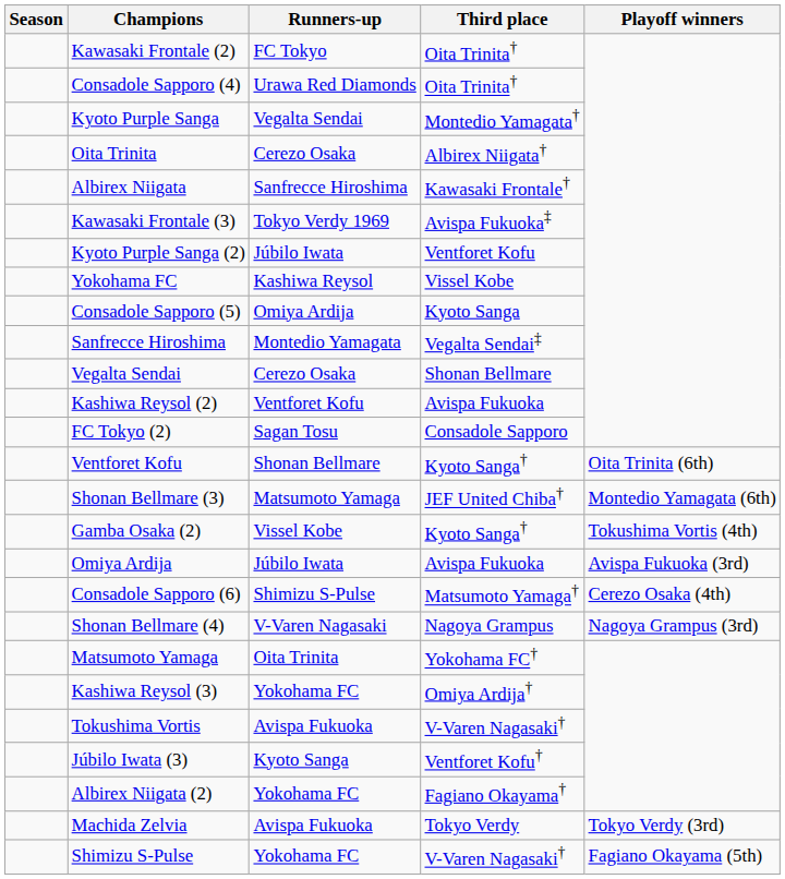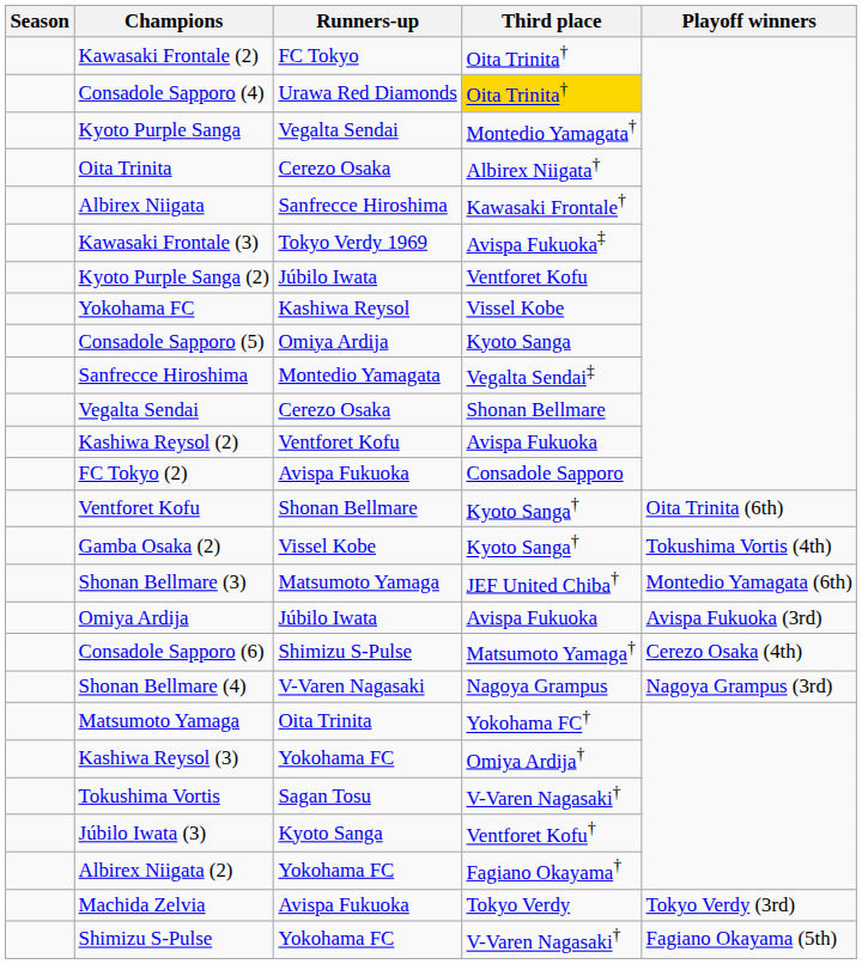 <table class="wikitable">
 <tr>
 <th>Season</th>
 <th>Champions</th>
 <th>Runners-up</th>
 <th>Third place</th>
 <th>Playoff winners</th>
 </tr>
 <tr>
 <td></td>
 <td><a href='#'>Kawasaki Frontale</a> (2)</td>
 <td><a href='#'>FC Tokyo</a></td>
 <td><a href='#'>Oita Trinita</a><sup>†</sup></td>
 </tr>
 <tr>
 <td></td>
 <td><a href='#'>Consadole Sapporo</a> (4)</td>
 <td><a href='#'>Urawa Red Diamonds</a></td>
-<td><a href='#'>Oita Trinita</a><sup>†</sup></td>
+<td style="background: gold;"><a href='#'>Oita Trinita</a><sup>†</sup></td>
 </tr>
 <tr>
 <td></td>
 <td><a href='#'>Kyoto Purple Sanga</a></td>
 <td><a href='#'>Vegalta Sendai</a></td>
 <td><a href='#'>Montedio Yamagata</a><sup>†</sup></td>
 </tr>
 <tr>
 <td></td>
 <td><a href='#'>Oita Trinita</a></td>
 <td><a href='#'>Cerezo Osaka</a></td>
 <td><a href='#'>Albirex Niigata</a><sup>†</sup></td>
 </tr>
 <tr>
 <td></td>
 <td><a href='#'>Albirex Niigata</a></td>
 <td><a href='#'>Sanfrecce Hiroshima</a></td>
 <td><a href='#'>Kawasaki Frontale</a><sup>†</sup></td>
 </tr>
 <tr>
 <td></td>
 <td><a href='#'>Kawasaki Frontale</a> (3)</td>
 <td><a href='#'>Tokyo Verdy 1969</a></td>
 <td><a href='#'>Avispa Fukuoka</a><sup>‡</sup></td>
 </tr>
 <tr>
 <td></td>
 <td><a href='#'>Kyoto Purple Sanga</a> (2)</td>
 <td><a href='#'>Júbilo Iwata</a></td>
 <td><a href='#'>Ventforet Kofu</a></td>
 </tr>
 <tr>
 <td></td>
 <td><a href='#'>Yokohama FC</a></td>
 <td><a href='#'>Kashiwa Reysol</a></td>
 <td><a href='#'>Vissel Kobe</a></td>
 </tr>
 <tr>
 <td></td>
 <td><a href='#'>Consadole Sapporo</a> (5)</td>
 <td><a href='#'>Omiya Ardija</a></td>
 <td><a href='#'>Kyoto Sanga</a></td>
 </tr>
 <tr>
 <td></td>
 <td><a href='#'>Sanfrecce Hiroshima</a></td>
 <td><a href='#'>Montedio Yamagata</a></td>
 <td><a href='#'>Vegalta Sendai</a><sup>‡</sup></td>
 </tr>
 <tr>
 <td></td>
 <td><a href='#'>Vegalta Sendai</a></td>
 <td><a href='#'>Cerezo Osaka</a></td>
 <td><a href='#'>Shonan Bellmare</a></td>
 </tr>
 <tr>
 <td></td>
 <td><a href='#'>Kashiwa Reysol</a> (2)</td>
 <td><a href='#'>Ventforet Kofu</a></td>
 <td><a href='#'>Avispa Fukuoka</a></td>
 </tr>
 <tr>
 <td></td>
 <td><a href='#'>FC Tokyo</a> (2)</td>
-<td><a href='#'>Sagan Tosu</a></td>
+<td><a href='#'>Avispa Fukuoka</a></td>
 <td><a href='#'>Consadole Sapporo</a></td>
 </tr>
 <tr>
 <td></td>
 <td><a href='#'>Ventforet Kofu</a></td>
 <td><a href='#'>Shonan Bellmare</a></td>
 <td><a href='#'>Kyoto Sanga</a><sup>†</sup></td>
 <td><a href='#'>Oita Trinita</a> (6th)</td>
 </tr>
 <tr>
 <td></td>
+<td><a href='#'>Gamba Osaka</a> (2)</td>
+<td><a href='#'>Vissel Kobe</a></td>
+<td><a href='#'>Kyoto Sanga</a><sup>†</sup></td>
+<td><a href='#'>Tokushima Vortis</a> (4th)</td>
+</tr>
+<tr>
+<td></td>
 <td><a href='#'>Shonan Bellmare</a> (3)</td>
 <td><a href='#'>Matsumoto Yamaga</a></td>
 <td><a href='#'>JEF United Chiba</a><sup>†</sup></td>
 <td><a href='#'>Montedio Yamagata</a> (6th)</td>
-</tr>
-<tr>
-<td></td>
-<td><a href='#'>Gamba Osaka</a> (2)</td>
-<td><a href='#'>Vissel Kobe</a></td>
-<td><a href='#'>Kyoto Sanga</a><sup>†</sup></td>
-<td><a href='#'>Tokushima Vortis</a> (4th)</td>
 </tr>
 <tr>
 <td></td>
 <td><a href='#'>Omiya Ardija</a></td>
 <td><a href='#'>Júbilo Iwata</a></td>
 <td><a href='#'>Avispa Fukuoka</a></td>
 <td><a href='#'>Avispa Fukuoka</a> (3rd)</td>
 </tr>
 <tr>
 <td></td>
 <td><a href='#'>Consadole Sapporo</a> (6)</td>
 <td><a href='#'>Shimizu S-Pulse</a></td>
 <td><a href='#'>Matsumoto Yamaga</a><sup>†</sup></td>
 <td><a href='#'>Cerezo Osaka</a> (4th)</td>
 </tr>
 <tr>
 <td></td>
 <td><a href='#'>Shonan Bellmare</a> (4)</td>
 <td><a href='#'>V-Varen Nagasaki</a></td>
 <td><a href='#'>Nagoya Grampus</a></td>
 <td><a href='#'>Nagoya Grampus</a> (3rd)</td>
 </tr>
 <tr>
 <td></td>
 <td><a href='#'>Matsumoto Yamaga</a></td>
 <td><a href='#'>Oita Trinita</a></td>
 <td><a href='#'>Yokohama FC</a><sup>†</sup></td>
 </tr>
 <tr>
 <td></td>
 <td><a href='#'>Kashiwa Reysol</a> (3)</td>
 <td><a href='#'>Yokohama FC</a></td>
 <td><a href='#'>Omiya Ardija</a><sup>†</sup></td>
 </tr>
 <tr>
 <td></td>
 <td><a href='#'>Tokushima Vortis</a></td>
-<td><a href='#'>Avispa Fukuoka</a></td>
+<td><a href='#'>Sagan Tosu</a></td>
 <td><a href='#'>V-Varen Nagasaki</a><sup>†</sup></td>
 </tr>
 <tr>
 <td></td>
 <td><a href='#'>Júbilo Iwata</a> (3)</td>
 <td><a href='#'>Kyoto Sanga</a></td>
 <td><a href='#'>Ventforet Kofu</a><sup>†</sup></td>
 </tr>
 <tr>
 <td></td>
 <td><a href='#'>Albirex Niigata</a> (2)</td>
 <td><a href='#'>Yokohama FC</a></td>
 <td><a href='#'>Fagiano Okayama</a><sup>†</sup></td>
 </tr>
 <tr>
 <td></td>
 <td><a href='#'>Machida Zelvia</a></td>
 <td><a href='#'>Avispa Fukuoka</a></td>
 <td><a href='#'>Tokyo Verdy</a></td>
 <td><a href='#'>Tokyo Verdy</a> (3rd)</td>
 </tr>
 <tr>
 <td></td>
 <td><a href='#'>Shimizu S-Pulse</a></td>
 <td><a href='#'>Yokohama FC</a></td>
 <td><a href='#'>V-Varen Nagasaki</a><sup>†</sup></td>
 <td><a href='#'>Fagiano Okayama</a> (5th)</td>
 </tr>
 </table>
